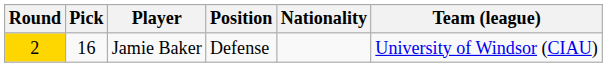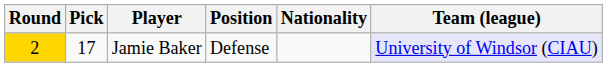 <table class="wikitable">
 <tr>
 <th>Round</th>
 <th>Pick</th>
 <th>Player</th>
 <th>Position</th>
 <th>Nationality</th>
 <th>Team (league)</th>
 </tr>
 <tr>
 <td style="background: gold; text-align:center">2</td>
-<td style="text-align:center">16</td>
+<td style="text-align:center">17</td>
 <td>Jamie Baker</td>
 <td>Defense</td>
 <td></td>
-<td><a href='#'>University of Windsor</a> (<a href='#'>CIAU</a>)</td>
+<td style="background: lavender;"><a href='#'>University of Windsor</a> (<a href='#'>CIAU</a>)</td>
 </tr>
 </table>
